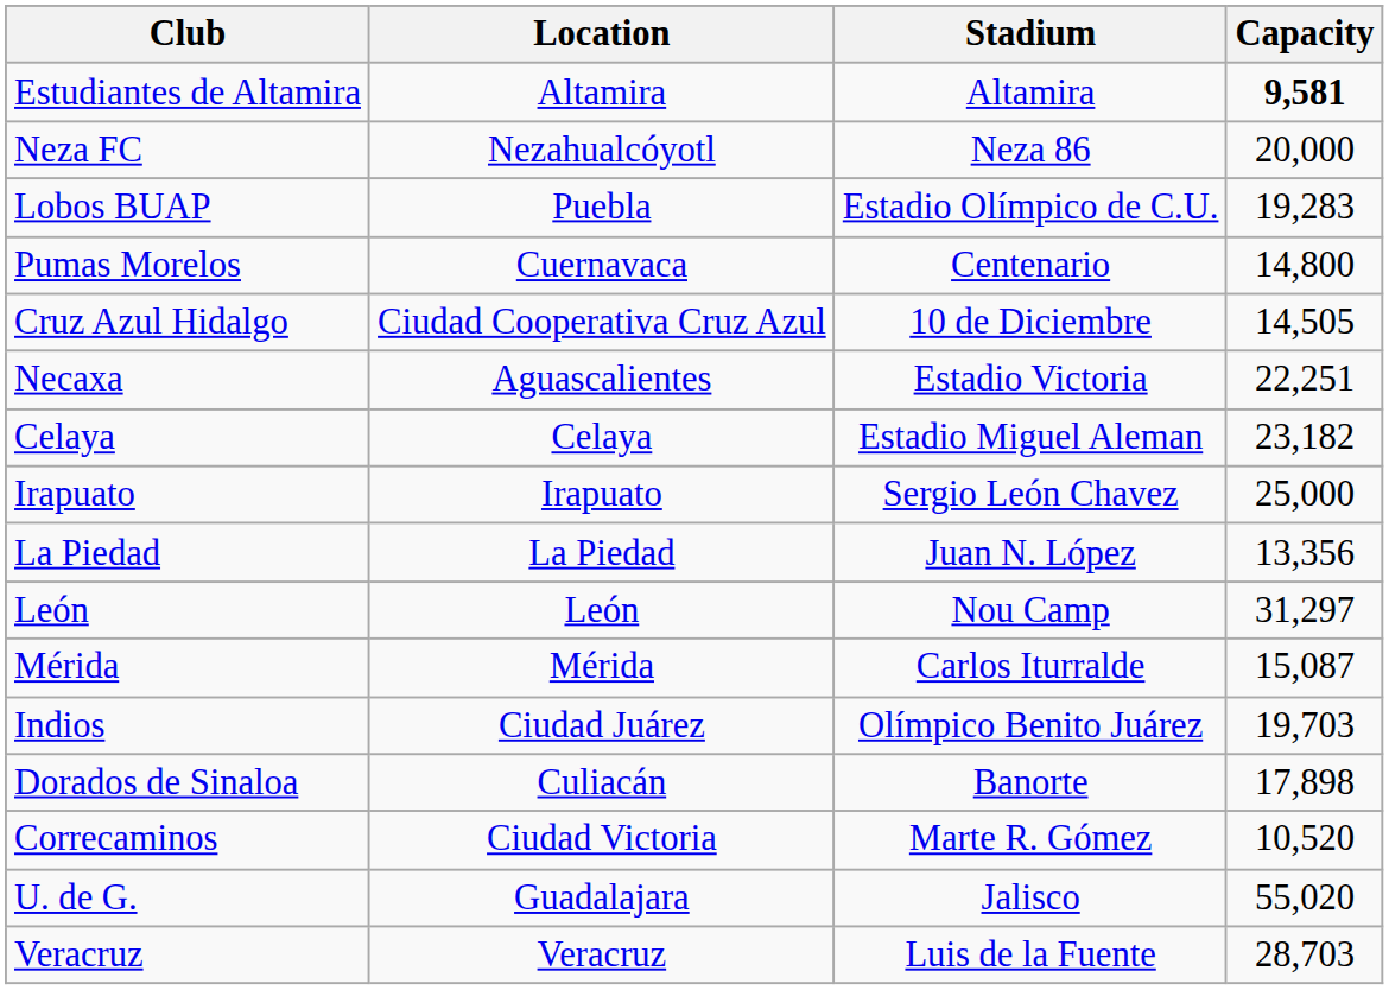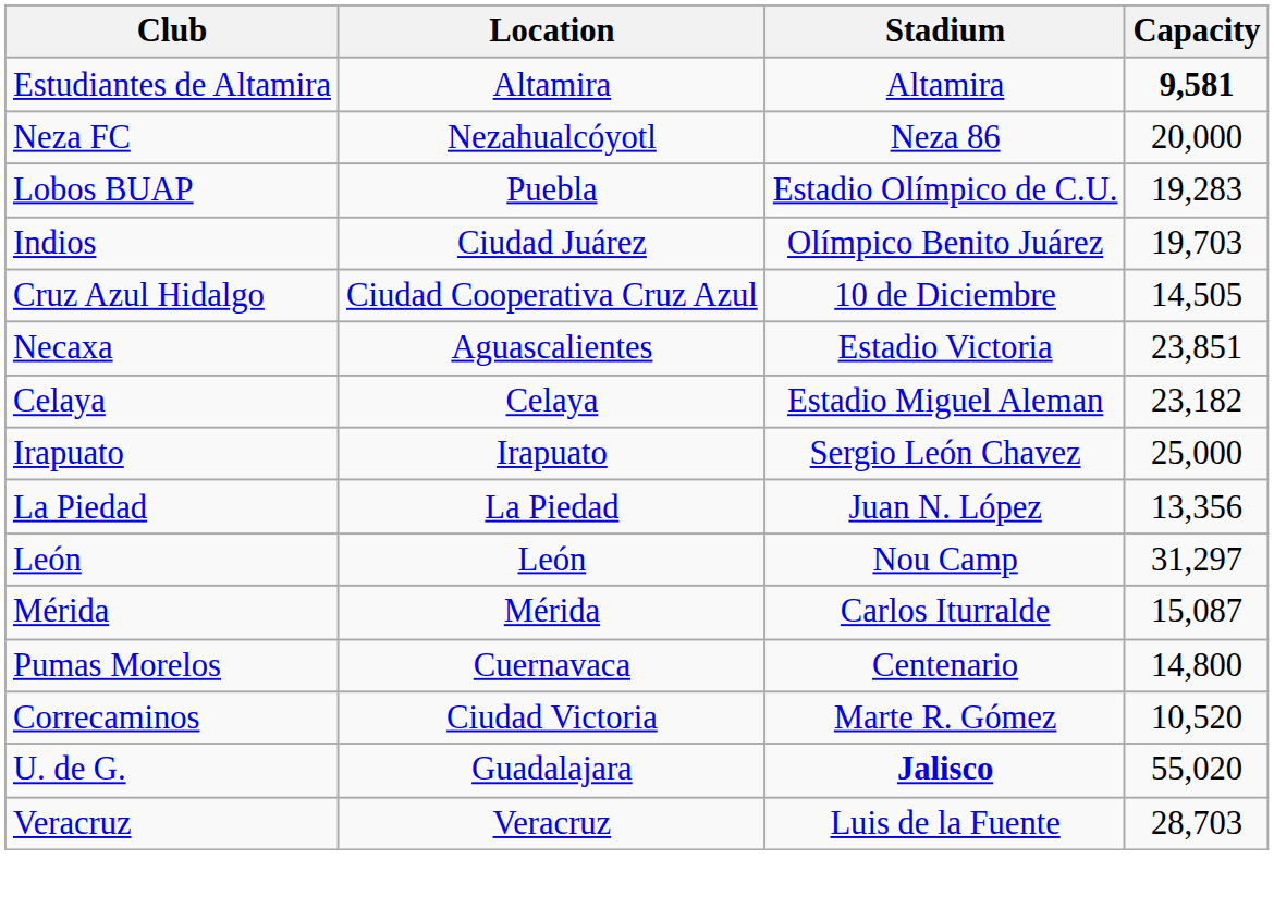 <table class="wikitable sortable">
 <tr>
 <th align=center>Club</th>
 <th>Location</th>
 <th>Stadium</th>
 <th>Capacity</th>
 </tr>
 <tr>
 <td><a href='#'>Estudiantes de Altamira</a></td>
 <td align="center"><a href='#'>Altamira</a></td>
 <td align="center"><a href='#'>Altamira</a></td>
 <td align="center"><strong>9,581</strong></td>
 </tr>
 <tr>
 <td><a href='#'>Neza FC</a></td>
 <td align="center"><a href='#'>Nezahualcóyotl</a></td>
 <td align="center"><a href='#'>Neza 86</a></td>
 <td align="center">20,000</td>
 </tr>
 <tr>
 <td><a href='#'>Lobos BUAP</a></td>
 <td align="center"><a href='#'>Puebla</a></td>
 <td align="center"><a href='#'>Estadio Olímpico de C.U.</a></td>
 <td align="center">19,283</td>
 </tr>
 <tr>
-<td><a href='#'>Pumas Morelos</a></td>
-<td align="center"><a href='#'>Cuernavaca</a></td>
-<td align="center"><a href='#'>Centenario</a></td>
-<td align="center">14,800</td>
+<td><a href='#'>Indios</a></td>
+<td align="center"><a href='#'>Ciudad Juárez</a></td>
+<td align="center"><a href='#'>Olímpico Benito Juárez</a></td>
+<td align="center">19,703</td>
 </tr>
 <tr>
 <td><a href='#'>Cruz Azul Hidalgo</a></td>
 <td align="center"><a href='#'>Ciudad Cooperativa Cruz Azul</a></td>
 <td align="center"><a href='#'>10 de Diciembre</a></td>
 <td align="center">14,505</td>
 </tr>
 <tr>
 <td><a href='#'>Necaxa</a></td>
 <td align="center"><a href='#'>Aguascalientes</a></td>
 <td align="center"><a href='#'>Estadio Victoria</a></td>
-<td align="center">22,251</td>
+<td align="center">23,851</td>
 </tr>
 <tr>
 <td><a href='#'>Celaya</a></td>
 <td align="center"><a href='#'>Celaya</a></td>
 <td align="center"><a href='#'>Estadio Miguel Aleman</a></td>
 <td align="center">23,182</td>
 </tr>
 <tr>
 <td><a href='#'>Irapuato</a></td>
 <td align="center"><a href='#'>Irapuato</a></td>
 <td align="center"><a href='#'>Sergio León Chavez</a></td>
 <td align="center">25,000</td>
 </tr>
 <tr>
 <td><a href='#'>La Piedad</a></td>
 <td align="center"><a href='#'>La Piedad</a></td>
 <td align="center"><a href='#'>Juan N. López</a></td>
 <td align="center">13,356</td>
 </tr>
 <tr>
 <td><a href='#'>León</a></td>
 <td align="center"><a href='#'>León</a></td>
 <td align="center"><a href='#'>Nou Camp</a></td>
 <td align="center">31,297</td>
 </tr>
 <tr>
 <td><a href='#'>Mérida</a></td>
 <td align="center"><a href='#'>Mérida</a></td>
 <td align="center"><a href='#'>Carlos Iturralde</a></td>
 <td align="center">15,087</td>
 </tr>
 <tr>
-<td><a href='#'>Indios</a></td>
-<td align="center"><a href='#'>Ciudad Juárez</a></td>
-<td align="center"><a href='#'>Olímpico Benito Juárez</a></td>
-<td align="center">19,703</td>
-</tr>
-<tr>
-<td><a href='#'>Dorados de Sinaloa</a></td>
-<td align="center"><a href='#'>Culiacán</a></td>
-<td align="center"><a href='#'>Banorte</a></td>
-<td align="center">17,898</td>
+<td><a href='#'>Pumas Morelos</a></td>
+<td align="center"><a href='#'>Cuernavaca</a></td>
+<td align="center"><a href='#'>Centenario</a></td>
+<td align="center">14,800</td>
 </tr>
 <tr>
 <td><a href='#'>Correcaminos</a></td>
 <td align="center"><a href='#'>Ciudad Victoria</a></td>
 <td align="center"><a href='#'>Marte R. Gómez</a></td>
 <td align="center">10,520</td>
 </tr>
 <tr>
 <td><a href='#'>U. de G.</a></td>
 <td align="center"><a href='#'>Guadalajara</a></td>
-<td align="center"><a href='#'>Jalisco</a></td>
+<td align="center"><strong><a href='#'>Jalisco</a></strong></td>
 <td align="center">55,020</td>
 </tr>
 <tr>
 <td><a href='#'>Veracruz</a></td>
 <td align="center"><a href='#'>Veracruz</a></td>
 <td align="center"><a href='#'>Luis de la Fuente</a></td>
 <td align="center">28,703</td>
 </tr>
 </table>
